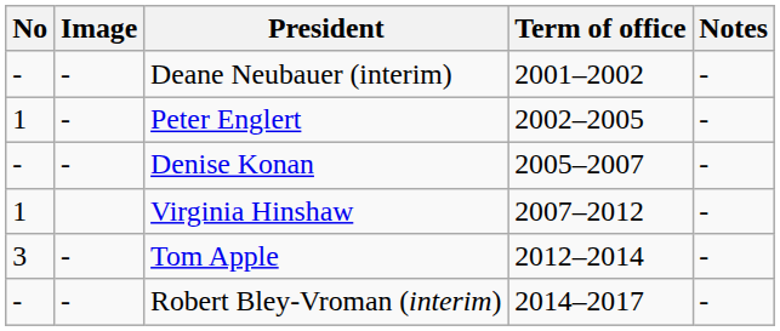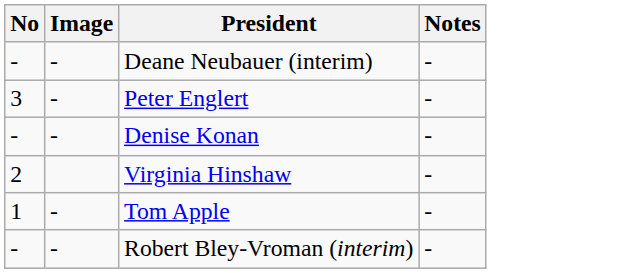 <table class="wikitable sortable">
 <tr>
 <th>No</th>
 <th>Image</th>
 <th>President</th>
-<th>Term of office</th>
 <th>Notes</th>
 </tr>
 <tr>
 <td>-</td>
 <td>-</td>
 <td>Deane Neubauer (interim)</td>
-<td>2001–2002</td>
 <td>-</td>
 </tr>
 <tr>
-<td>1</td>
+<td>3</td>
 <td>-</td>
 <td><a href='#'>Peter Englert</a></td>
-<td>2002–2005</td>
 <td>-</td>
 </tr>
 <tr>
 <td>-</td>
 <td>-</td>
 <td><a href='#'>Denise Konan</a></td>
-<td>2005–2007</td>
+<td>-</td>
+</tr>
+<tr>
+<td>2</td>
+<td></td>
+<td><a href='#'>Virginia Hinshaw</a></td>
 <td>-</td>
 </tr>
 <tr>
 <td>1</td>
-<td></td>
-<td><a href='#'>Virginia Hinshaw</a></td>
-<td>2007–2012</td>
-<td>-</td>
-</tr>
-<tr>
-<td>3</td>
 <td>-</td>
 <td><a href='#'>Tom Apple</a></td>
-<td>2012–2014</td>
 <td>-</td>
 </tr>
 <tr>
 <td>-</td>
 <td>-</td>
 <td>Robert Bley-Vroman (<em>interim</em>)</td>
-<td>2014–2017</td>
 <td>-</td>
 </tr>
 </table>
